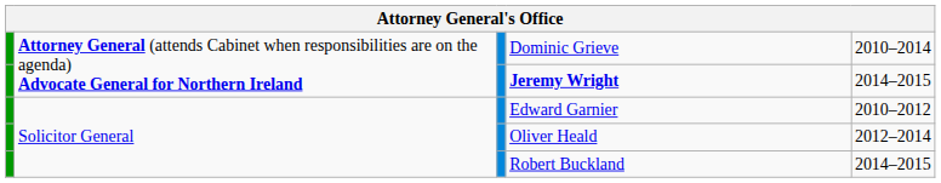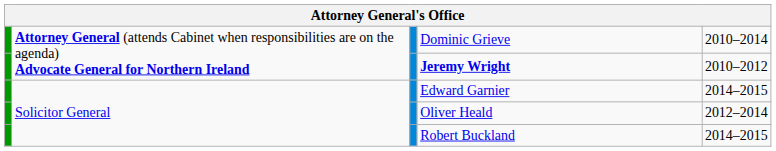 <table class="wikitable">
 <tr>
 <th colspan=5>Attorney General's Office</th>
 </tr>
 <tr>
 <td style="width:1px;; background:#090;"></td>
 <td style="width:445px;" rowspan="2"><strong><a href='#'>Attorney General</a></strong> (attends Cabinet when responsibilities are on the agenda)<br><strong><a href='#'>Advocate General for Northern Ireland</a></strong></td>
 <td style="width:1px;; background:#0087dc;"></td>
 <td width=320><a href='#'>Dominic Grieve</a></td>
 <td>2010–2014</td>
 </tr>
 <tr>
 <td style="width:1px;; background:#090;"></td>
 <td style="width:1px;; background:#0087dc;"></td>
 <td><strong><a href='#'>Jeremy Wright</a></strong></td>
-<td>2014–2015</td>
+<td>2010–2012</td>
 </tr>
 <tr>
 <td style="width:1px;; background:#090;"></td>
 <td style="width:450px;" rowspan="3"><a href='#'>Solicitor General</a></td>
 <td style="width:1px;; background:#0087dc;"></td>
 <td width=320><a href='#'>Edward Garnier</a></td>
-<td>2010–2012</td>
+<td>2014–2015</td>
 </tr>
 <tr>
 <td style="width:1px;; background:#090;"></td>
 <td style="width:1px;; background:#0087dc;"></td>
 <td><a href='#'>Oliver Heald</a></td>
 <td>2012–2014</td>
 </tr>
 <tr>
 <td style="width:1px;; background:#090;"></td>
 <td style="width:1px;; background:#0087dc;"></td>
 <td><a href='#'>Robert Buckland</a></td>
 <td>2014–2015</td>
 </tr>
 </table>
